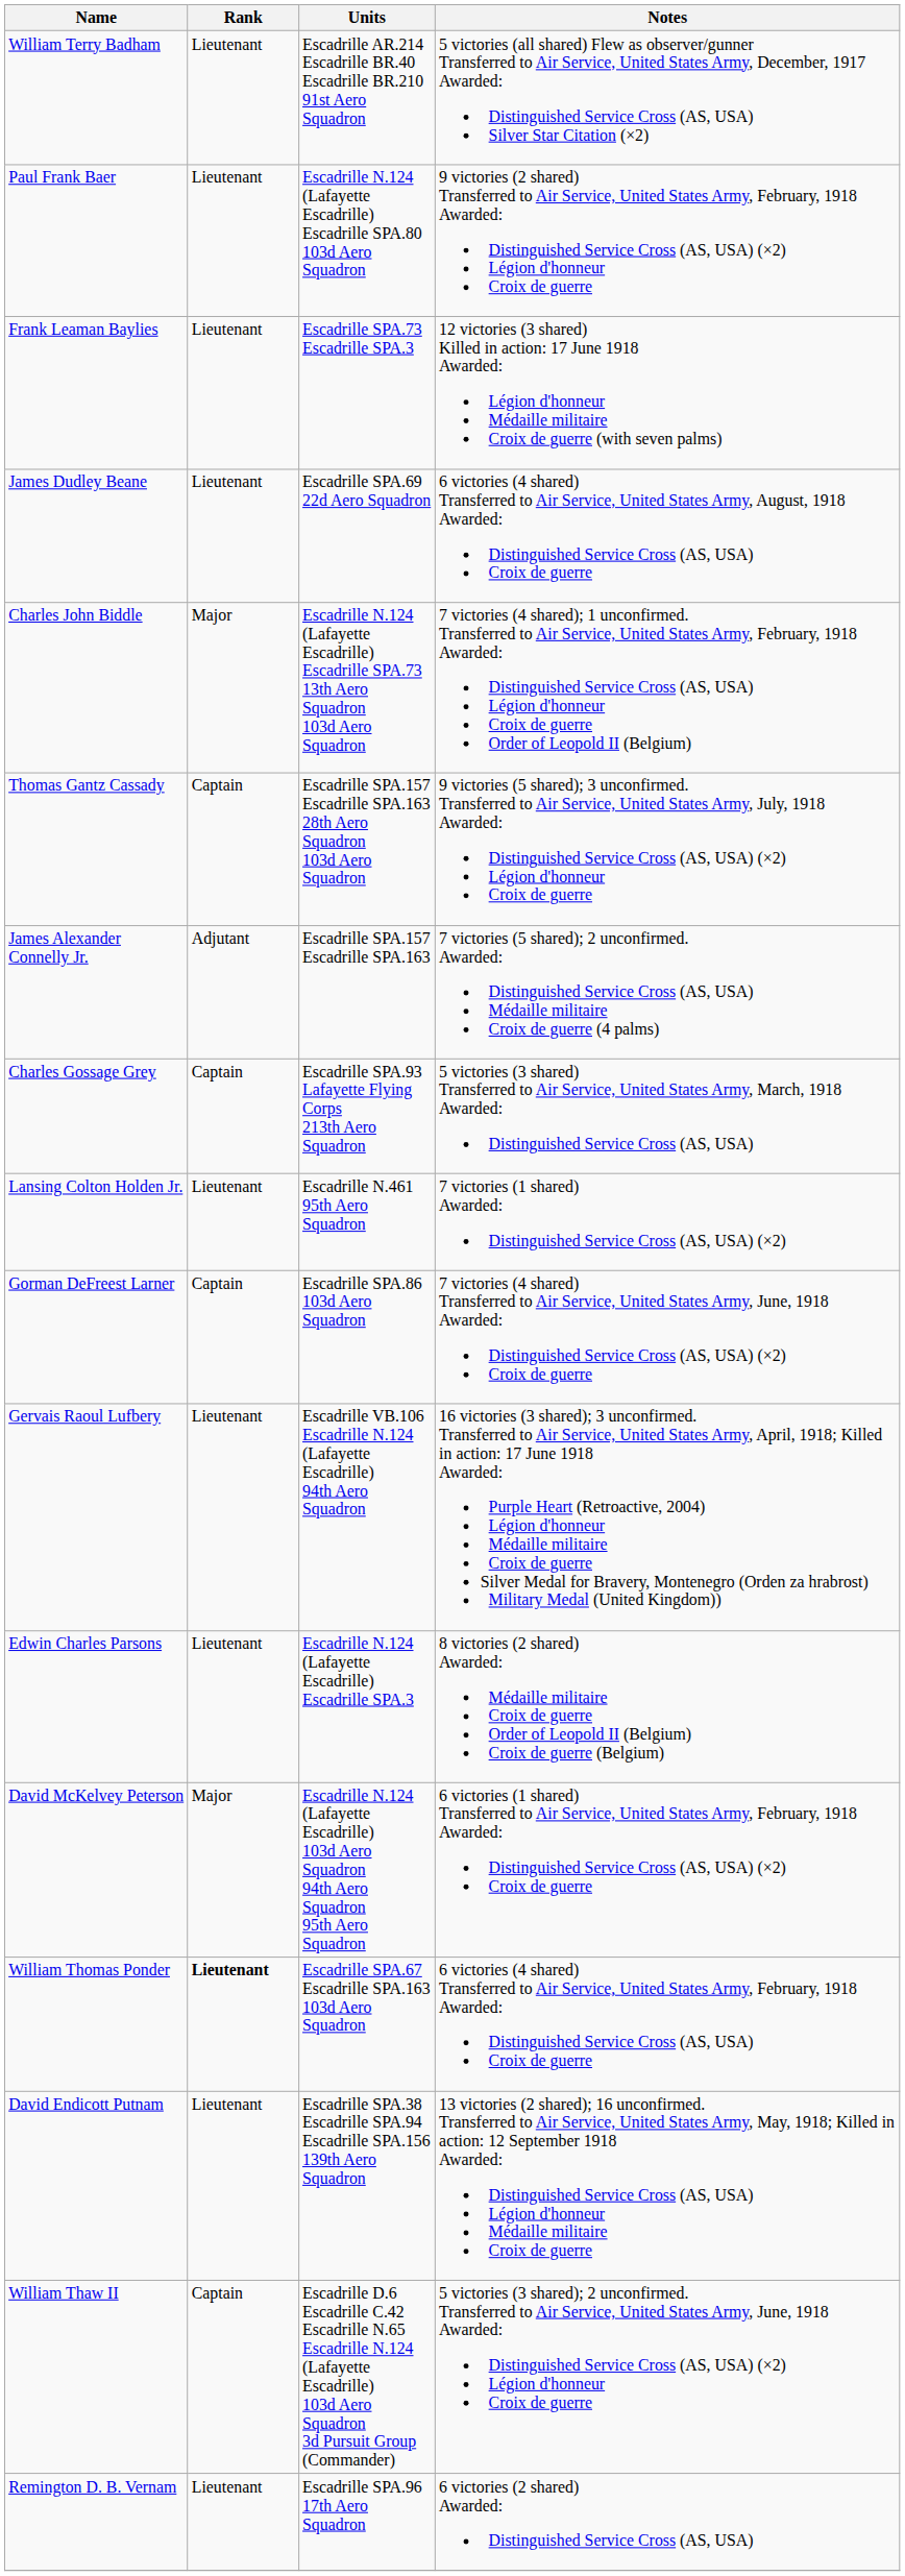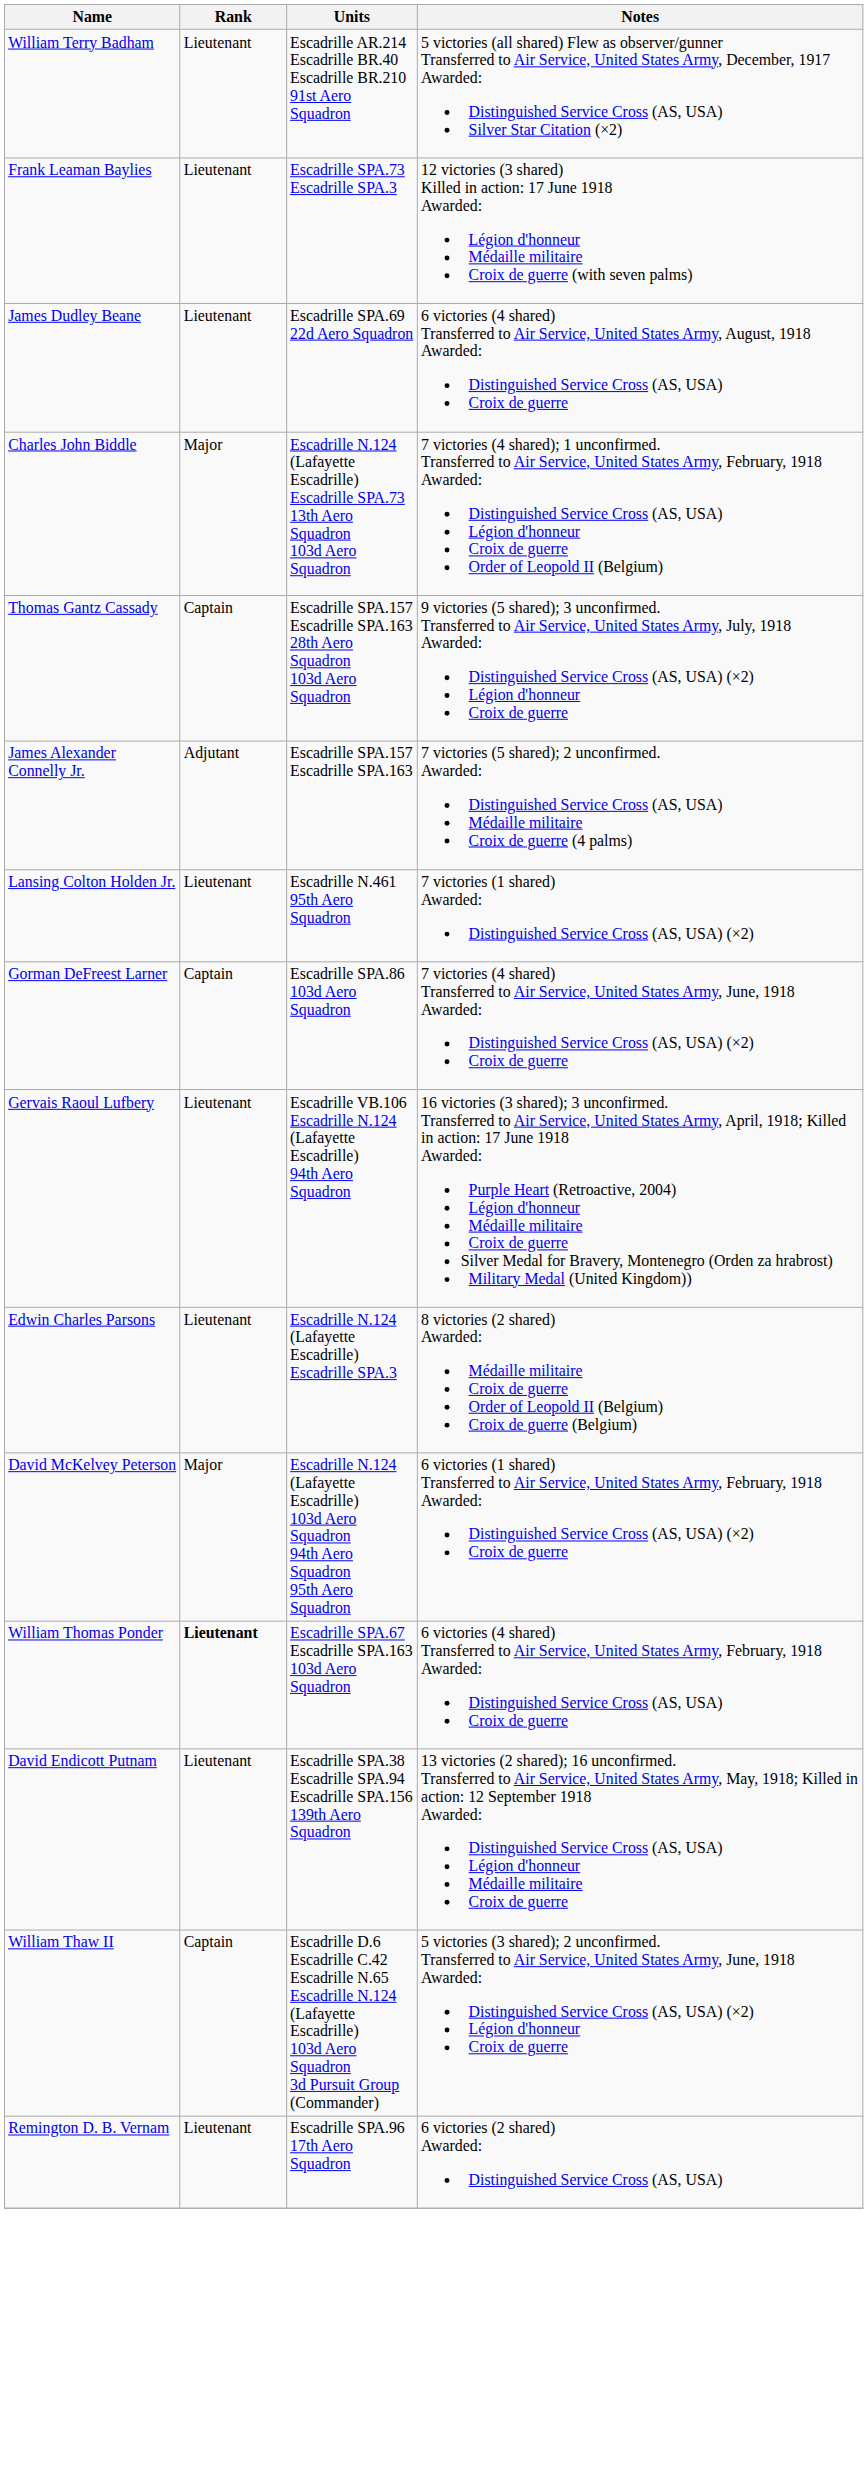 <table class="wikitable sortable">
 <tr>
 <th scope="col" width="170">Name</th>
 <th scope="col" width="100">Rank</th>
 <th scope="col" width="125">Units</th>
 <th>Notes</th>
 </tr>
 <tr valign="top">
 <td><a href='#'>William Terry Badham</a></td>
 <td>Lieutenant</td>
 <td>Escadrille AR.214<br>Escadrille BR.40<br>Escadrille BR.210<br><a href='#'>91st Aero Squadron</a></td>
 <td>5 victories (all shared) Flew as observer/gunner<br>Transferred to <a href='#'>Air Service, United States Army</a>, December, 1917<br>Awarded:<br><ul><li>  <a href='#'>Distinguished Service Cross</a> (AS, USA)</li><li>  <a href='#'>Silver Star Citation</a> (×2)</li></ul></td>
-</tr>
-<tr valign="top">
-<td><a href='#'>Paul Frank Baer</a></td>
-<td>Lieutenant</td>
-<td><a href='#'>Escadrille N.124</a> (Lafayette Escadrille)<br>Escadrille SPA.80<br><a href='#'>103d Aero Squadron</a></td>
-<td>9 victories (2 shared)<br>Transferred to <a href='#'>Air Service, United States Army</a>, February, 1918<br>Awarded:<br><ul><li>  <a href='#'>Distinguished Service Cross</a> (AS, USA) (×2)</li><li>  <a href='#'>Légion d'honneur</a></li><li>  <a href='#'>Croix de guerre</a></li></ul></td>
 </tr>
 <tr valign="top">
 <td><a href='#'>Frank Leaman Baylies</a></td>
 <td>Lieutenant</td>
 <td><a href='#'>Escadrille SPA.73</a><br><a href='#'>Escadrille SPA.3</a></td>
 <td>12 victories (3 shared)<br>Killed in action: 17 June 1918<br>Awarded:<br><ul><li>  <a href='#'>Légion d'honneur</a></li><li>  <a href='#'>Médaille militaire</a></li><li>  <a href='#'>Croix de guerre</a> (with seven palms)</li></ul></td>
 </tr>
 <tr valign="top">
 <td><a href='#'>James Dudley Beane</a></td>
 <td>Lieutenant</td>
 <td>Escadrille SPA.69<br><a href='#'>22d Aero Squadron</a></td>
 <td>6 victories (4 shared)<br>Transferred to <a href='#'>Air Service, United States Army</a>, August, 1918<br>Awarded:<br><ul><li>  <a href='#'>Distinguished Service Cross</a> (AS, USA)</li><li>  <a href='#'>Croix de guerre</a></li></ul></td>
 </tr>
 <tr valign="top">
 <td><a href='#'>Charles John Biddle</a></td>
 <td>Major</td>
 <td><a href='#'>Escadrille N.124</a> (Lafayette Escadrille)<br><a href='#'>Escadrille SPA.73</a><br><a href='#'>13th Aero Squadron</a><br><a href='#'>103d Aero Squadron</a></td>
 <td>7 victories (4 shared); 1 unconfirmed.<br>Transferred to <a href='#'>Air Service, United States Army</a>, February, 1918<br>Awarded:<br><ul><li>  <a href='#'>Distinguished Service Cross</a> (AS, USA)</li><li>  <a href='#'>Légion d'honneur</a></li><li>  <a href='#'>Croix de guerre</a></li><li>  <a href='#'>Order of Leopold II</a> (Belgium)</li></ul></td>
 </tr>
 <tr valign="top">
 <td><a href='#'>Thomas Gantz Cassady</a></td>
 <td>Captain</td>
 <td>Escadrille SPA.157<br>Escadrille SPA.163<br><a href='#'>28th Aero Squadron</a><br><a href='#'>103d Aero Squadron</a></td>
 <td>9 victories (5 shared); 3 unconfirmed.<br>Transferred to <a href='#'>Air Service, United States Army</a>, July, 1918<br>Awarded:<br><ul><li>  <a href='#'>Distinguished Service Cross</a> (AS, USA) (×2)</li><li>  <a href='#'>Légion d'honneur</a></li><li>  <a href='#'>Croix de guerre</a></li></ul></td>
 </tr>
 <tr valign="top">
 <td><a href='#'>James Alexander Connelly Jr.</a></td>
 <td>Adjutant</td>
 <td>Escadrille SPA.157<br>Escadrille SPA.163</td>
 <td>7 victories (5 shared); 2 unconfirmed.<br>Awarded:<br><ul><li>  <a href='#'>Distinguished Service Cross</a> (AS, USA)</li><li>  <a href='#'>Médaille militaire</a></li><li>  <a href='#'>Croix de guerre</a> (4 palms)</li></ul></td>
-</tr>
-<tr valign="top">
-<td><a href='#'>Charles Gossage Grey</a></td>
-<td>Captain</td>
-<td>Escadrille SPA.93<br><a href='#'>Lafayette Flying Corps</a><br><a href='#'>213th Aero Squadron</a></td>
-<td>5 victories (3 shared)<br>Transferred to <a href='#'>Air Service, United States Army</a>, March, 1918<br>Awarded:<br><ul><li>  <a href='#'>Distinguished Service Cross</a> (AS, USA)</li></ul></td>
 </tr>
 <tr valign="top">
 <td><a href='#'>Lansing Colton Holden Jr.</a></td>
 <td>Lieutenant</td>
 <td>Escadrille N.461<br><a href='#'>95th Aero Squadron</a></td>
 <td>7 victories (1 shared)<br>Awarded:<br><ul><li>  <a href='#'>Distinguished Service Cross</a> (AS, USA) (×2)</li></ul></td>
 </tr>
 <tr valign="top">
 <td><a href='#'>Gorman DeFreest Larner</a></td>
 <td>Captain</td>
 <td>Escadrille SPA.86<br> <a href='#'>103d Aero Squadron</a></td>
 <td>7 victories (4 shared)<br>Transferred to <a href='#'>Air Service, United States Army</a>, June, 1918<br>Awarded:<br><ul><li>  <a href='#'>Distinguished Service Cross</a> (AS, USA) (×2)</li><li>  <a href='#'>Croix de guerre</a></li></ul></td>
 </tr>
 <tr valign="top">
 <td><a href='#'>Gervais Raoul Lufbery</a></td>
 <td>Lieutenant</td>
 <td>Escadrille VB.106<br><a href='#'>Escadrille N.124</a> (Lafayette Escadrille)<br><a href='#'>94th Aero Squadron</a></td>
 <td>16 victories (3 shared); 3 unconfirmed.<br>Transferred to <a href='#'>Air Service, United States Army</a>, April, 1918; Killed in action: 17 June 1918<br>Awarded:<br><ul><li>  <a href='#'>Purple Heart</a> (Retroactive, 2004)</li><li>  <a href='#'>Légion d'honneur</a></li><li>  <a href='#'>Médaille militaire</a></li><li>  <a href='#'>Croix de guerre</a></li><li>Silver Medal for Bravery, Montenegro (Orden za hrabrost)</li><li>  <a href='#'>Military Medal</a> (United Kingdom))</li></ul></td>
 </tr>
 <tr valign="top">
 <td><a href='#'>Edwin Charles Parsons</a></td>
 <td>Lieutenant</td>
 <td><a href='#'>Escadrille N.124</a> (Lafayette Escadrille)<br><a href='#'>Escadrille SPA.3</a></td>
 <td>8 victories (2 shared)<br>Awarded:<br><ul><li>  <a href='#'>Médaille militaire</a></li><li>  <a href='#'>Croix de guerre</a></li><li>  <a href='#'>Order of Leopold II</a> (Belgium)</li><li>  <a href='#'>Croix de guerre</a> (Belgium)</li></ul></td>
 </tr>
 <tr valign="top">
 <td><a href='#'>David McKelvey Peterson</a></td>
 <td>Major</td>
 <td><a href='#'>Escadrille N.124</a> (Lafayette Escadrille)<br><a href='#'>103d Aero Squadron</a><br><a href='#'>94th Aero Squadron</a><br><a href='#'>95th Aero Squadron</a></td>
 <td>6 victories (1 shared) <br>Transferred to <a href='#'>Air Service, United States Army</a>, February, 1918<br>Awarded:<br><ul><li>  <a href='#'>Distinguished Service Cross</a> (AS, USA) (×2)</li><li>  <a href='#'>Croix de guerre</a></li></ul></td>
 </tr>
 <tr valign="top">
 <td><a href='#'>William Thomas Ponder</a></td>
 <td><strong>Lieutenant</strong></td>
 <td><a href='#'>Escadrille SPA.67</a><br>Escadrille SPA.163<br><a href='#'>103d Aero Squadron</a></td>
 <td>6 victories (4 shared) <br>Transferred to <a href='#'>Air Service, United States Army</a>, February, 1918<br>Awarded:<br><ul><li>  <a href='#'>Distinguished Service Cross</a> (AS, USA)</li><li>  <a href='#'>Croix de guerre</a></li></ul></td>
 </tr>
 <tr valign="top">
 <td><a href='#'>David Endicott Putnam</a></td>
 <td>Lieutenant</td>
 <td>Escadrille SPA.38<br>Escadrille SPA.94<br>Escadrille SPA.156<br><a href='#'>139th Aero Squadron</a></td>
 <td>13 victories (2 shared); 16 unconfirmed.<br>Transferred to <a href='#'>Air Service, United States Army</a>, May, 1918; Killed in action: 12 September 1918<br>Awarded:<br><ul><li>  <a href='#'>Distinguished Service Cross</a> (AS, USA)</li><li>  <a href='#'>Légion d'honneur</a></li><li>  <a href='#'>Médaille militaire</a></li><li>  <a href='#'>Croix de guerre</a></li></ul></td>
 </tr>
 <tr valign="top">
 <td><a href='#'>William Thaw II</a></td>
 <td>Captain</td>
 <td>Escadrille D.6<br>Escadrille C.42<br>Escadrille N.65<br><a href='#'>Escadrille N.124</a> (Lafayette Escadrille)<br><a href='#'>103d Aero Squadron</a><br><a href='#'>3d Pursuit Group</a> (Commander)</td>
 <td>5 victories (3 shared); 2 unconfirmed.<br>Transferred to <a href='#'>Air Service, United States Army</a>, June, 1918<br>Awarded:<br><ul><li>  <a href='#'>Distinguished Service Cross</a> (AS, USA) (×2)</li><li>  <a href='#'>Légion d'honneur</a></li><li>  <a href='#'>Croix de guerre</a></li></ul></td>
 </tr>
 <tr valign="top">
 <td><a href='#'>Remington D. B. Vernam</a></td>
 <td>Lieutenant</td>
 <td>Escadrille SPA.96<br><a href='#'>17th Aero Squadron</a></td>
 <td>6 victories (2 shared)<br>Awarded:<br><ul><li>  <a href='#'>Distinguished Service Cross</a> (AS, USA)</li></ul></td>
 </tr>
 <tr>
 </tr>
 </table>
